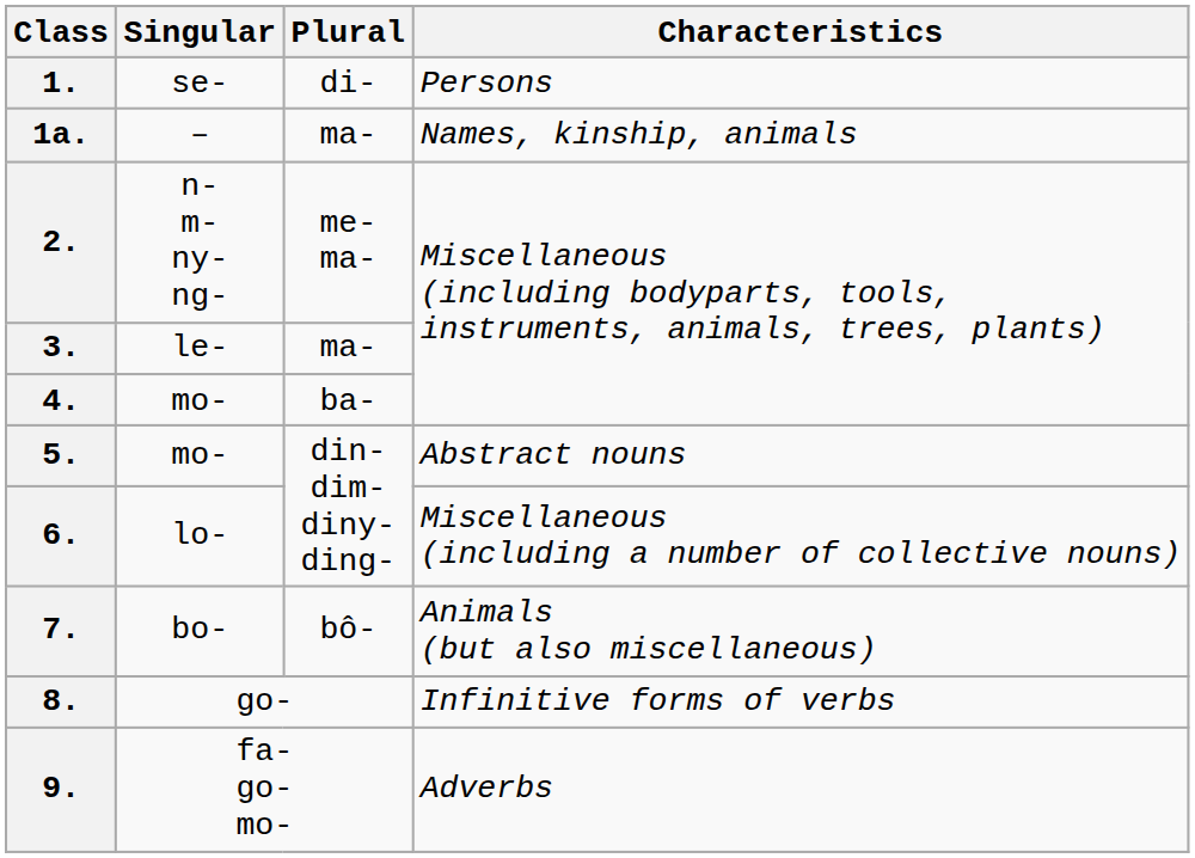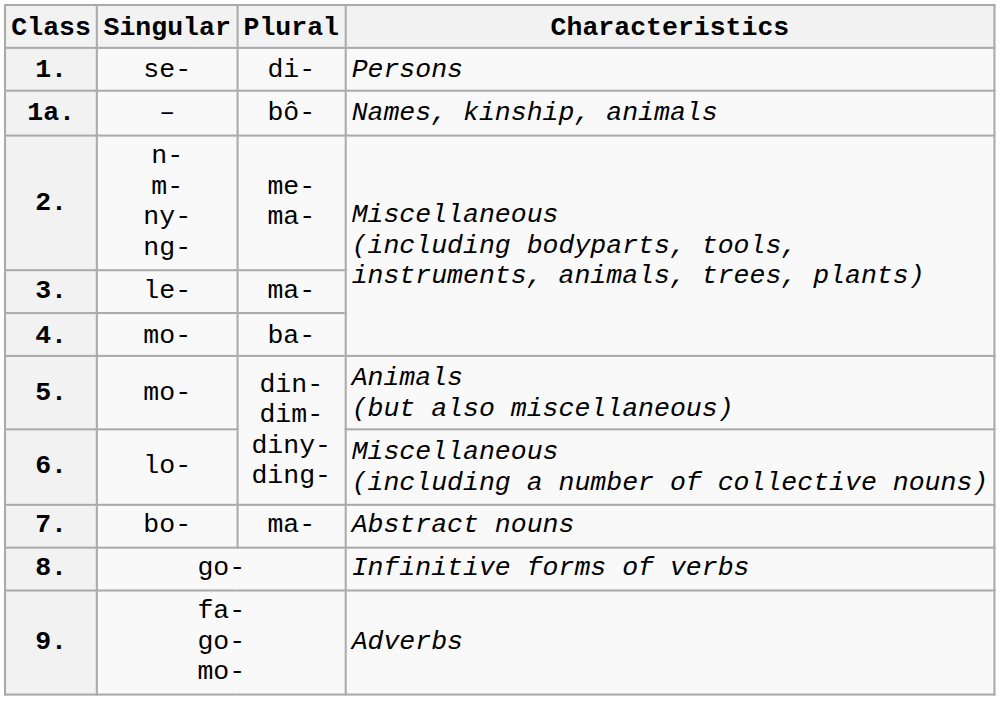 <table class="wikitable" style="text-align: center;">
 <tr>
 <th>Class</th>
 <th>Singular</th>
 <th>Plural</th>
 <th>Characteristics</th>
 </tr>
 <tr>
 <th>1.</th>
 <td>se-</td>
 <td>di-</td>
 <td align="left"><em>Persons</em></td>
 </tr>
 <tr>
 <th>1a.</th>
 <td>–</td>
-<td>ma-</td>
+<td>bô-</td>
 <td align="left"><em>Names, kinship, animals</em></td>
 </tr>
 <tr>
 <th>2.</th>
 <td>n-<br>m-<br>ny-<br>ng-</td>
 <td>me-<br>ma-</td>
 <td rowspan="3" align="left"><em>Miscellaneous<br>(including bodyparts, tools,<br>instruments, animals, trees, plants)</em></td>
 </tr>
 <tr>
 <th>3.</th>
 <td>le-</td>
 <td>ma-</td>
 </tr>
 <tr>
 <th>4.</th>
 <td>mo-</td>
 <td>ba-</td>
 </tr>
 <tr>
 <th>5.</th>
 <td>mo-</td>
 <td rowspan="2">din-<br>dim-<br>diny-<br>ding-</td>
-<td align="left"><em>Abstract nouns</em></td>
+<td align="left"><em>Animals<br>(but also miscellaneous)</em></td>
 </tr>
 <tr>
 <th>6.</th>
 <td>lo-</td>
 <td align="left"><em>Miscellaneous<br>(including a number of collective nouns)</em></td>
 </tr>
 <tr>
 <th>7.</th>
 <td>bo-</td>
-<td>bô-</td>
-<td align="left"><em>Animals<br>(but also miscellaneous)</em></td>
+<td>ma-</td>
+<td align="left"><em>Abstract nouns</em></td>
 </tr>
 <tr>
 <th>8.</th>
 <td colspan="2">go-</td>
 <td align="left"><em>Infinitive forms of verbs</em></td>
 </tr>
 <tr>
 <th>9.</th>
 <td colspan="2">fa-<br>go-<br>mo-</td>
 <td align="left"><em>Adverbs</em></td>
 </tr>
 </table>
